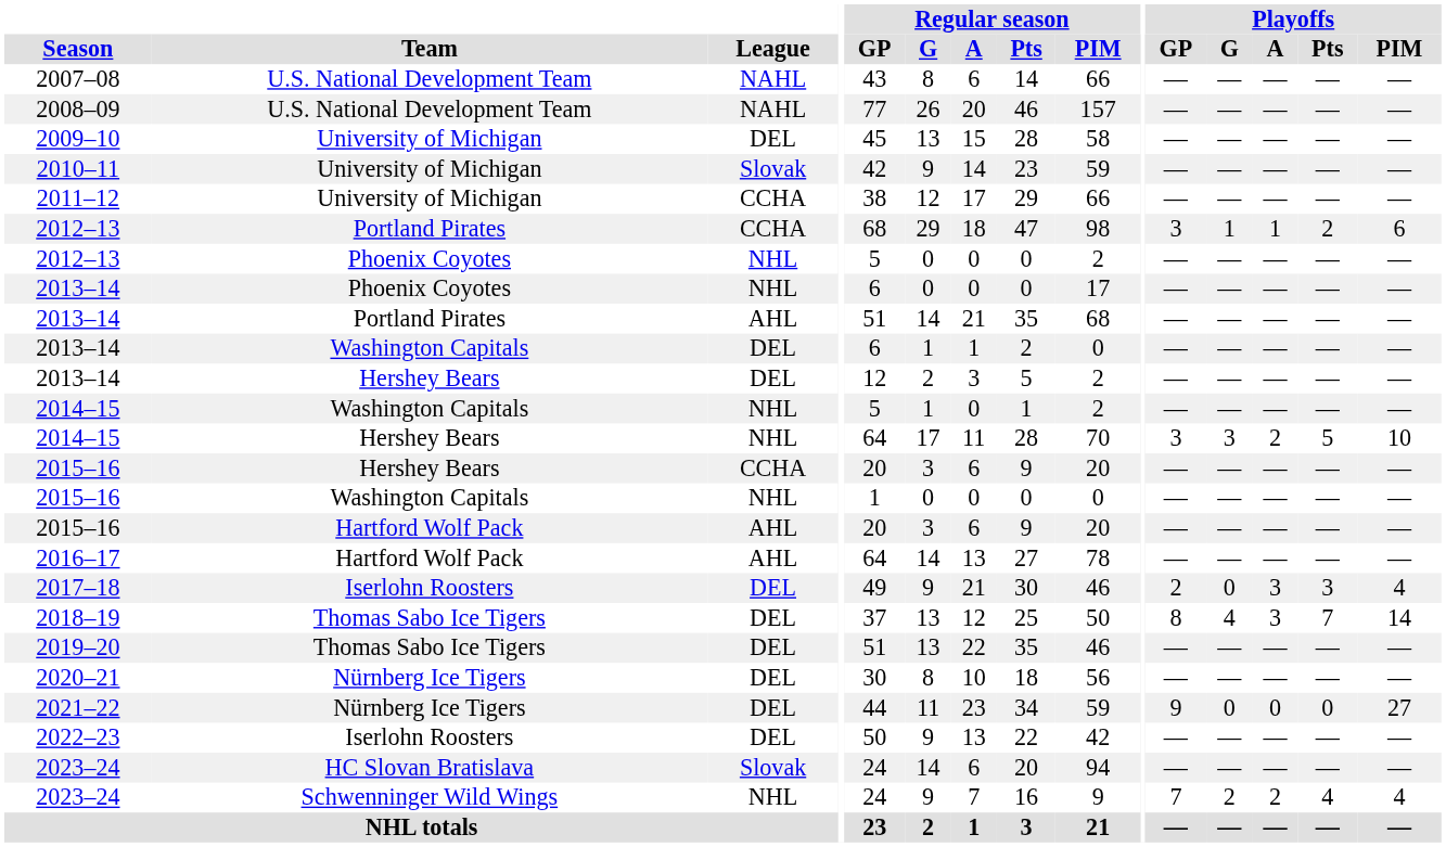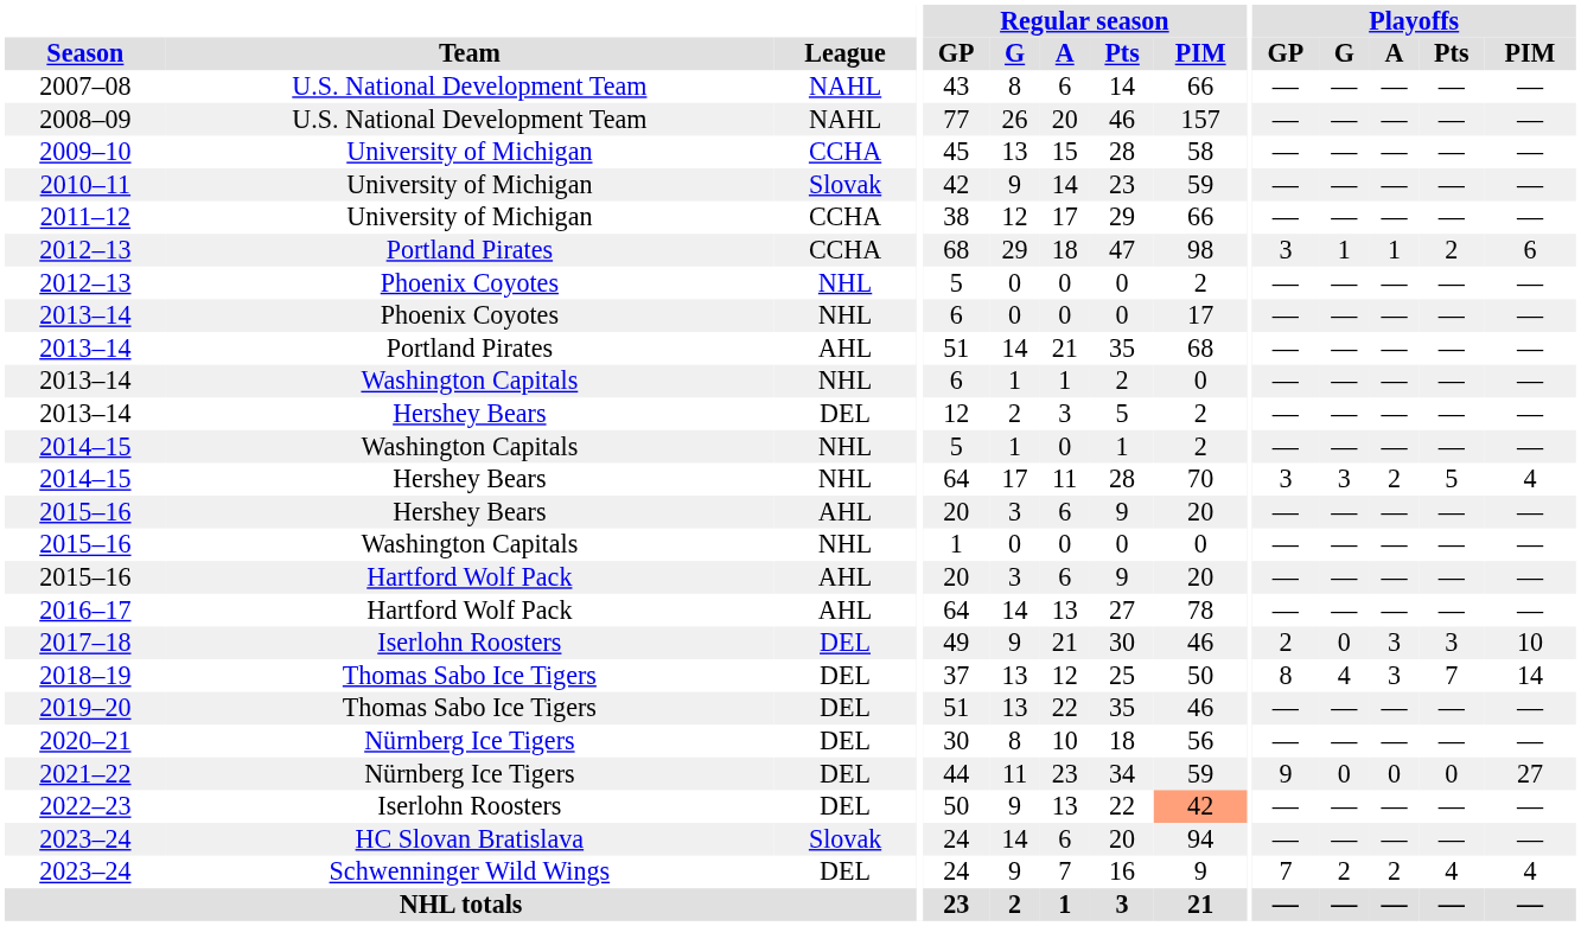 <table border="0" cellpadding="1" cellspacing="0" style="text-align:center; width:60em">
 <tr bgcolor="#e0e0e0">
 <th colspan="3" bgcolor="#ffffff"></th>
 <th rowspan="100" bgcolor="#ffffff"></th>
 <th colspan="5"><a href='#'>Regular season</a></th>
 <th rowspan="100" bgcolor="#ffffff"></th>
 <th colspan="5"><a href='#'>Playoffs</a></th>
 </tr>
 <tr bgcolor="#e0e0e0">
 <th><a href='#'>Season</a></th>
 <th>Team</th>
 <th>League</th>
 <th>GP</th>
 <th><a href='#'>G</a></th>
 <th><a href='#'>A</a></th>
 <th><a href='#'>Pts</a></th>
 <th><a href='#'>PIM</a></th>
 <th>GP</th>
 <th>G</th>
 <th>A</th>
 <th>Pts</th>
 <th>PIM</th>
 </tr>
 <tr>
 <td>2007–08</td>
 <td><a href='#'>U.S. National Development Team</a></td>
 <td><a href='#'>NAHL</a></td>
 <td>43</td>
 <td>8</td>
 <td>6</td>
 <td>14</td>
 <td>66</td>
 <td>—</td>
 <td>—</td>
 <td>—</td>
 <td>—</td>
 <td>—</td>
 </tr>
 <tr bgcolor="#f0f0f0">
 <td>2008–09</td>
 <td>U.S. National Development Team</td>
 <td>NAHL</td>
 <td>77</td>
 <td>26</td>
 <td>20</td>
 <td>46</td>
 <td>157</td>
 <td>—</td>
 <td>—</td>
 <td>—</td>
 <td>—</td>
 <td>—</td>
 </tr>
 <tr>
 <td><a href='#'>2009–10</a></td>
 <td><a href='#'>University of Michigan</a></td>
-<td>DEL</td>
+<td><a href='#'>CCHA</a></td>
 <td>45</td>
 <td>13</td>
 <td>15</td>
 <td>28</td>
 <td>58</td>
 <td>—</td>
 <td>—</td>
 <td>—</td>
 <td>—</td>
 <td>—</td>
 </tr>
 <tr bgcolor="#f0f0f0">
 <td><a href='#'>2010–11</a></td>
 <td>University of Michigan</td>
 <td><a href='#'>Slovak</a></td>
 <td>42</td>
 <td>9</td>
 <td>14</td>
 <td>23</td>
 <td>59</td>
 <td>—</td>
 <td>—</td>
 <td>—</td>
 <td>—</td>
 <td>—</td>
 </tr>
 <tr>
 <td><a href='#'>2011–12</a></td>
 <td>University of Michigan</td>
 <td>CCHA</td>
 <td>38</td>
 <td>12</td>
 <td>17</td>
 <td>29</td>
 <td>66</td>
 <td>—</td>
 <td>—</td>
 <td>—</td>
 <td>—</td>
 <td>—</td>
 </tr>
 <tr bgcolor="#f0f0f0">
 <td><a href='#'>2012–13</a></td>
 <td><a href='#'>Portland Pirates</a></td>
 <td>CCHA</td>
 <td>68</td>
 <td>29</td>
 <td>18</td>
 <td>47</td>
 <td>98</td>
 <td>3</td>
 <td>1</td>
 <td>1</td>
 <td>2</td>
 <td>6</td>
 </tr>
 <tr>
 <td><a href='#'>2012–13</a></td>
 <td><a href='#'>Phoenix Coyotes</a></td>
 <td><a href='#'>NHL</a></td>
 <td>5</td>
 <td>0</td>
 <td>0</td>
 <td>0</td>
 <td>2</td>
 <td>—</td>
 <td>—</td>
 <td>—</td>
 <td>—</td>
 <td>—</td>
 </tr>
 <tr bgcolor="#f0f0f0">
 <td><a href='#'>2013–14</a></td>
 <td>Phoenix Coyotes</td>
 <td>NHL</td>
 <td>6</td>
 <td>0</td>
 <td>0</td>
 <td>0</td>
 <td>17</td>
 <td>—</td>
 <td>—</td>
 <td>—</td>
 <td>—</td>
 <td>—</td>
 </tr>
 <tr>
 <td><a href='#'>2013–14</a></td>
 <td>Portland Pirates</td>
 <td>AHL</td>
 <td>51</td>
 <td>14</td>
 <td>21</td>
 <td>35</td>
 <td>68</td>
 <td>—</td>
 <td>—</td>
 <td>—</td>
 <td>—</td>
 <td>—</td>
 </tr>
 <tr bgcolor="#f0f0f0">
 <td>2013–14</td>
 <td><a href='#'>Washington Capitals</a></td>
-<td>DEL</td>
+<td>NHL</td>
 <td>6</td>
 <td>1</td>
 <td>1</td>
 <td>2</td>
 <td>0</td>
 <td>—</td>
 <td>—</td>
 <td>—</td>
 <td>—</td>
 <td>—</td>
 </tr>
 <tr>
 <td>2013–14</td>
 <td><a href='#'>Hershey Bears</a></td>
 <td>DEL</td>
 <td>12</td>
 <td>2</td>
 <td>3</td>
 <td>5</td>
 <td>2</td>
 <td>—</td>
 <td>—</td>
 <td>—</td>
 <td>—</td>
 <td>—</td>
 </tr>
 <tr bgcolor="#f0f0f0">
 <td><a href='#'>2014–15</a></td>
 <td>Washington Capitals</td>
 <td>NHL</td>
 <td>5</td>
 <td>1</td>
 <td>0</td>
 <td>1</td>
 <td>2</td>
 <td>—</td>
 <td>—</td>
 <td>—</td>
 <td>—</td>
 <td>—</td>
 </tr>
 <tr>
 <td><a href='#'>2014–15</a></td>
 <td>Hershey Bears</td>
 <td>NHL</td>
 <td>64</td>
 <td>17</td>
 <td>11</td>
 <td>28</td>
 <td>70</td>
 <td>3</td>
 <td>3</td>
 <td>2</td>
 <td>5</td>
-<td>10</td>
+<td>4</td>
 </tr>
 <tr bgcolor="#f0f0f0">
 <td><a href='#'>2015–16</a></td>
 <td>Hershey Bears</td>
-<td>CCHA</td>
+<td>AHL</td>
 <td>20</td>
 <td>3</td>
 <td>6</td>
 <td>9</td>
 <td>20</td>
 <td>—</td>
 <td>—</td>
 <td>—</td>
 <td>—</td>
 <td>—</td>
 </tr>
 <tr>
 <td><a href='#'>2015–16</a></td>
 <td>Washington Capitals</td>
 <td>NHL</td>
 <td>1</td>
 <td>0</td>
 <td>0</td>
 <td>0</td>
 <td>0</td>
 <td>—</td>
 <td>—</td>
 <td>—</td>
 <td>—</td>
 <td>—</td>
 </tr>
 <tr bgcolor="#f0f0f0">
 <td>2015–16</td>
 <td><a href='#'>Hartford Wolf Pack</a></td>
 <td>AHL</td>
 <td>20</td>
 <td>3</td>
 <td>6</td>
 <td>9</td>
 <td>20</td>
 <td>—</td>
 <td>—</td>
 <td>—</td>
 <td>—</td>
 <td>—</td>
 </tr>
 <tr>
 <td><a href='#'>2016–17</a></td>
 <td>Hartford Wolf Pack</td>
 <td>AHL</td>
 <td>64</td>
 <td>14</td>
 <td>13</td>
 <td>27</td>
 <td>78</td>
 <td>—</td>
 <td>—</td>
 <td>—</td>
 <td>—</td>
 <td>—</td>
 </tr>
 <tr bgcolor="#f0f0f0">
 <td><a href='#'>2017–18</a></td>
 <td><a href='#'>Iserlohn Roosters</a></td>
 <td><a href='#'>DEL</a></td>
 <td>49</td>
 <td>9</td>
 <td>21</td>
 <td>30</td>
 <td>46</td>
 <td>2</td>
 <td>0</td>
 <td>3</td>
 <td>3</td>
-<td>4</td>
+<td>10</td>
 </tr>
 <tr>
 <td><a href='#'>2018–19</a></td>
 <td><a href='#'>Thomas Sabo Ice Tigers</a></td>
 <td>DEL</td>
 <td>37</td>
 <td>13</td>
 <td>12</td>
 <td>25</td>
 <td>50</td>
 <td>8</td>
 <td>4</td>
 <td>3</td>
 <td>7</td>
 <td>14</td>
 </tr>
 <tr bgcolor="#f0f0f0">
 <td><a href='#'>2019–20</a></td>
 <td>Thomas Sabo Ice Tigers</td>
 <td>DEL</td>
 <td>51</td>
 <td>13</td>
 <td>22</td>
 <td>35</td>
 <td>46</td>
 <td>—</td>
 <td>—</td>
 <td>—</td>
 <td>—</td>
 <td>—</td>
 </tr>
 <tr>
 <td><a href='#'>2020–21</a></td>
 <td><a href='#'>Nürnberg Ice Tigers</a></td>
 <td>DEL</td>
 <td>30</td>
 <td>8</td>
 <td>10</td>
 <td>18</td>
 <td>56</td>
 <td>—</td>
 <td>—</td>
 <td>—</td>
 <td>—</td>
 <td>—</td>
 </tr>
 <tr bgcolor="#f0f0f0">
 <td><a href='#'>2021–22</a></td>
 <td>Nürnberg Ice Tigers</td>
 <td>DEL</td>
 <td>44</td>
 <td>11</td>
 <td>23</td>
 <td>34</td>
 <td>59</td>
 <td>9</td>
 <td>0</td>
 <td>0</td>
 <td>0</td>
 <td>27</td>
 </tr>
 <tr>
 <td><a href='#'>2022–23</a></td>
 <td>Iserlohn Roosters</td>
 <td>DEL</td>
 <td>50</td>
 <td>9</td>
 <td>13</td>
 <td>22</td>
-<td>42</td>
+<td style="background: lightsalmon;">42</td>
 <td>—</td>
 <td>—</td>
 <td>—</td>
 <td>—</td>
 <td>—</td>
 </tr>
 <tr bgcolor="#f0f0f0">
 <td><a href='#'>2023–24</a></td>
 <td><a href='#'>HC Slovan Bratislava</a></td>
 <td><a href='#'>Slovak</a></td>
 <td>24</td>
 <td>14</td>
 <td>6</td>
 <td>20</td>
 <td>94</td>
 <td>—</td>
 <td>—</td>
 <td>—</td>
 <td>—</td>
 <td>—</td>
 </tr>
 <tr>
 <td><a href='#'>2023–24</a></td>
 <td><a href='#'>Schwenninger Wild Wings</a></td>
-<td>NHL</td>
+<td>DEL</td>
 <td>24</td>
 <td>9</td>
 <td>7</td>
 <td>16</td>
 <td>9</td>
 <td>7</td>
 <td>2</td>
 <td>2</td>
 <td>4</td>
 <td>4</td>
 </tr>
 <tr bgcolor="#e0e0e0">
 <th colspan="3">NHL totals</th>
 <th>23</th>
 <th>2</th>
 <th>1</th>
 <th>3</th>
 <th>21</th>
 <th>—</th>
 <th>—</th>
 <th>—</th>
 <th>—</th>
 <th>—</th>
 </tr>
 </table>
